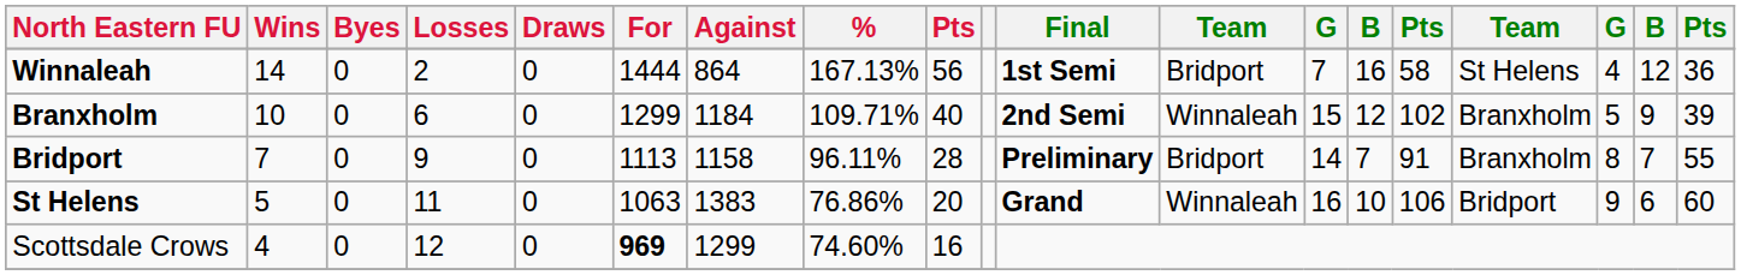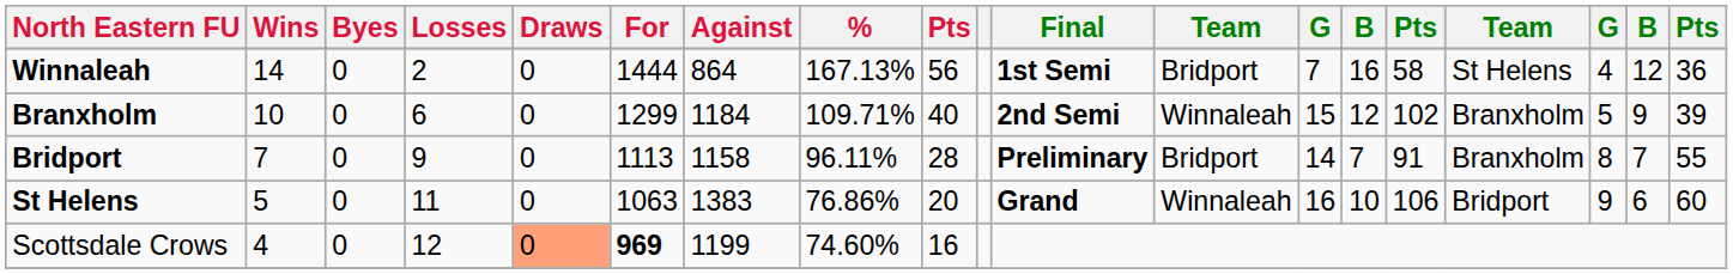 <table style="font-size: 85%; text-align: left;" class="wikitable">
 <tr>
 <th style="color:crimson">North Eastern FU</th>
 <th style="color:crimson">Wins</th>
 <th style="color:crimson">Byes</th>
 <th style="color:crimson">Losses</th>
 <th style="color:crimson">Draws</th>
 <th style="color:crimson">For</th>
 <th style="color:crimson">Against</th>
 <th style="color:crimson">%</th>
 <th style="color:crimson">Pts</th>
 <th></th>
 <th style="color:green">Final</th>
 <th style="color:green">Team</th>
 <th style="color:green">G</th>
 <th style="color:green">B</th>
 <th style="color:green">Pts</th>
 <th style="color:green">Team</th>
 <th style="color:green">G</th>
 <th style="color:green">B</th>
 <th style="color:green">Pts</th>
 </tr>
 <tr>
 </tr>
 <tr>
 </tr>
 <tr>
 <td><strong>	Winnaleah	</strong></td>
 <td>14</td>
 <td>0</td>
 <td>2</td>
 <td>0</td>
 <td>1444</td>
 <td>864</td>
 <td>167.13%</td>
 <td>56</td>
 <td></td>
 <td><strong>1st Semi</strong></td>
 <td>Bridport</td>
 <td>7</td>
 <td>16</td>
 <td>58</td>
 <td>St Helens</td>
 <td>4</td>
 <td>12</td>
 <td>36</td>
 </tr>
 <tr>
 <td><strong>	Branxholm	</strong></td>
 <td>10</td>
 <td>0</td>
 <td>6</td>
 <td>0</td>
 <td>1299</td>
 <td>1184</td>
 <td>109.71%</td>
 <td>40</td>
 <td></td>
 <td><strong>2nd Semi</strong></td>
 <td>Winnaleah</td>
 <td>15</td>
 <td>12</td>
 <td>102</td>
 <td>Branxholm</td>
 <td>5</td>
 <td>9</td>
 <td>39</td>
 </tr>
 <tr>
 <td><strong>	Bridport	</strong></td>
 <td>7</td>
 <td>0</td>
 <td>9</td>
 <td>0</td>
 <td>1113</td>
 <td>1158</td>
 <td>96.11%</td>
 <td>28</td>
 <td></td>
 <td><strong>Preliminary</strong></td>
 <td>Bridport</td>
 <td>14</td>
 <td>7</td>
 <td>91</td>
 <td>Branxholm</td>
 <td>8</td>
 <td>7</td>
 <td>55</td>
 </tr>
 <tr>
 <td><strong>	St Helens	</strong></td>
 <td>5</td>
 <td>0</td>
 <td>11</td>
 <td>0</td>
 <td>1063</td>
 <td>1383</td>
 <td>76.86%</td>
 <td>20</td>
 <td></td>
 <td><strong>Grand</strong></td>
 <td>Winnaleah</td>
 <td>16</td>
 <td>10</td>
 <td>106</td>
 <td>Bridport</td>
 <td>9</td>
 <td>6</td>
 <td>60</td>
 </tr>
 <tr>
 <td>Scottsdale Crows</td>
 <td>4</td>
 <td>0</td>
 <td>12</td>
-<td>0</td>
+<td style="background: lightsalmon;">0</td>
 <td><strong>969</strong></td>
-<td>1299</td>
+<td>1199</td>
 <td>74.60%</td>
 <td>16</td>
 <td></td>
 </tr>
 <tr>
 </tr>
 </table>
